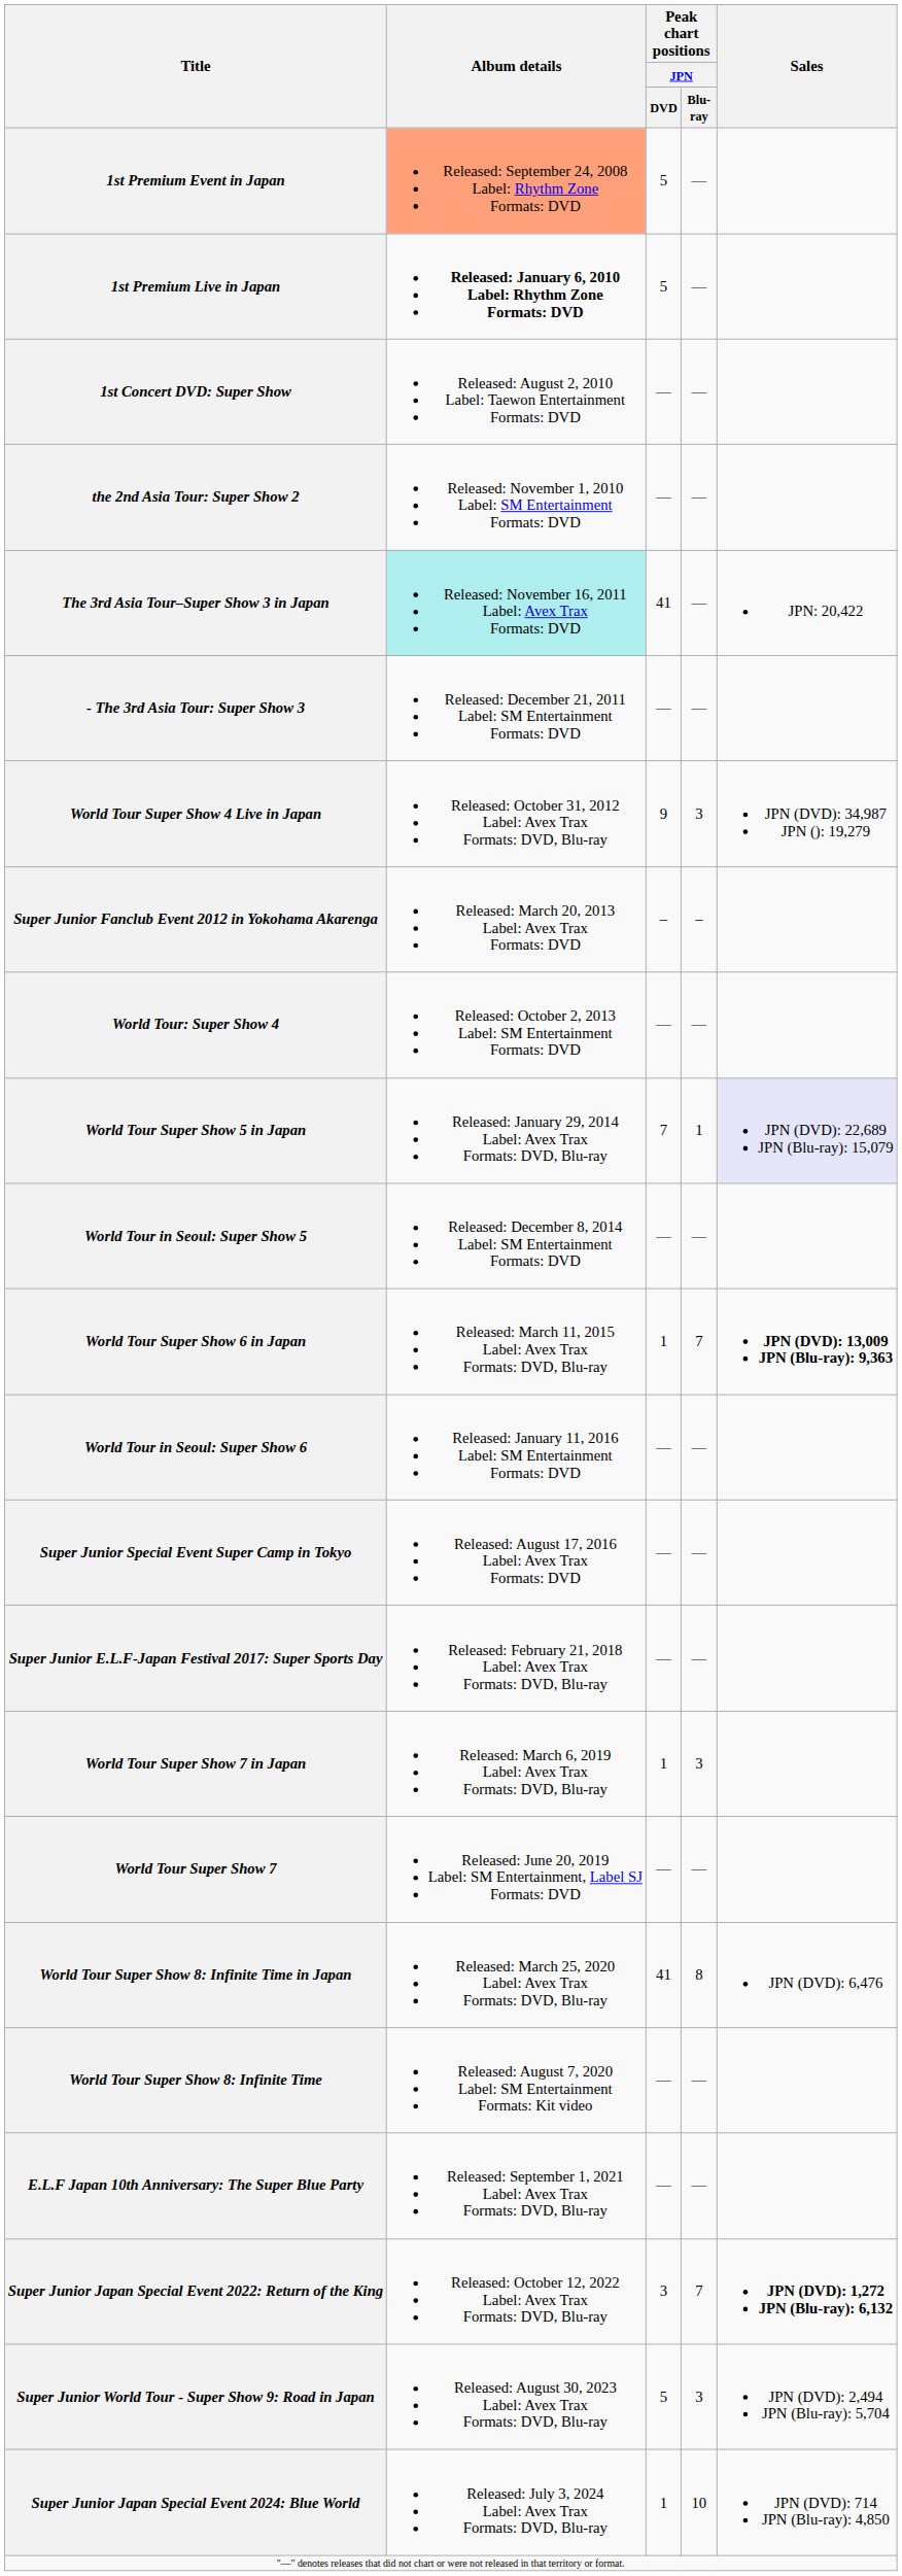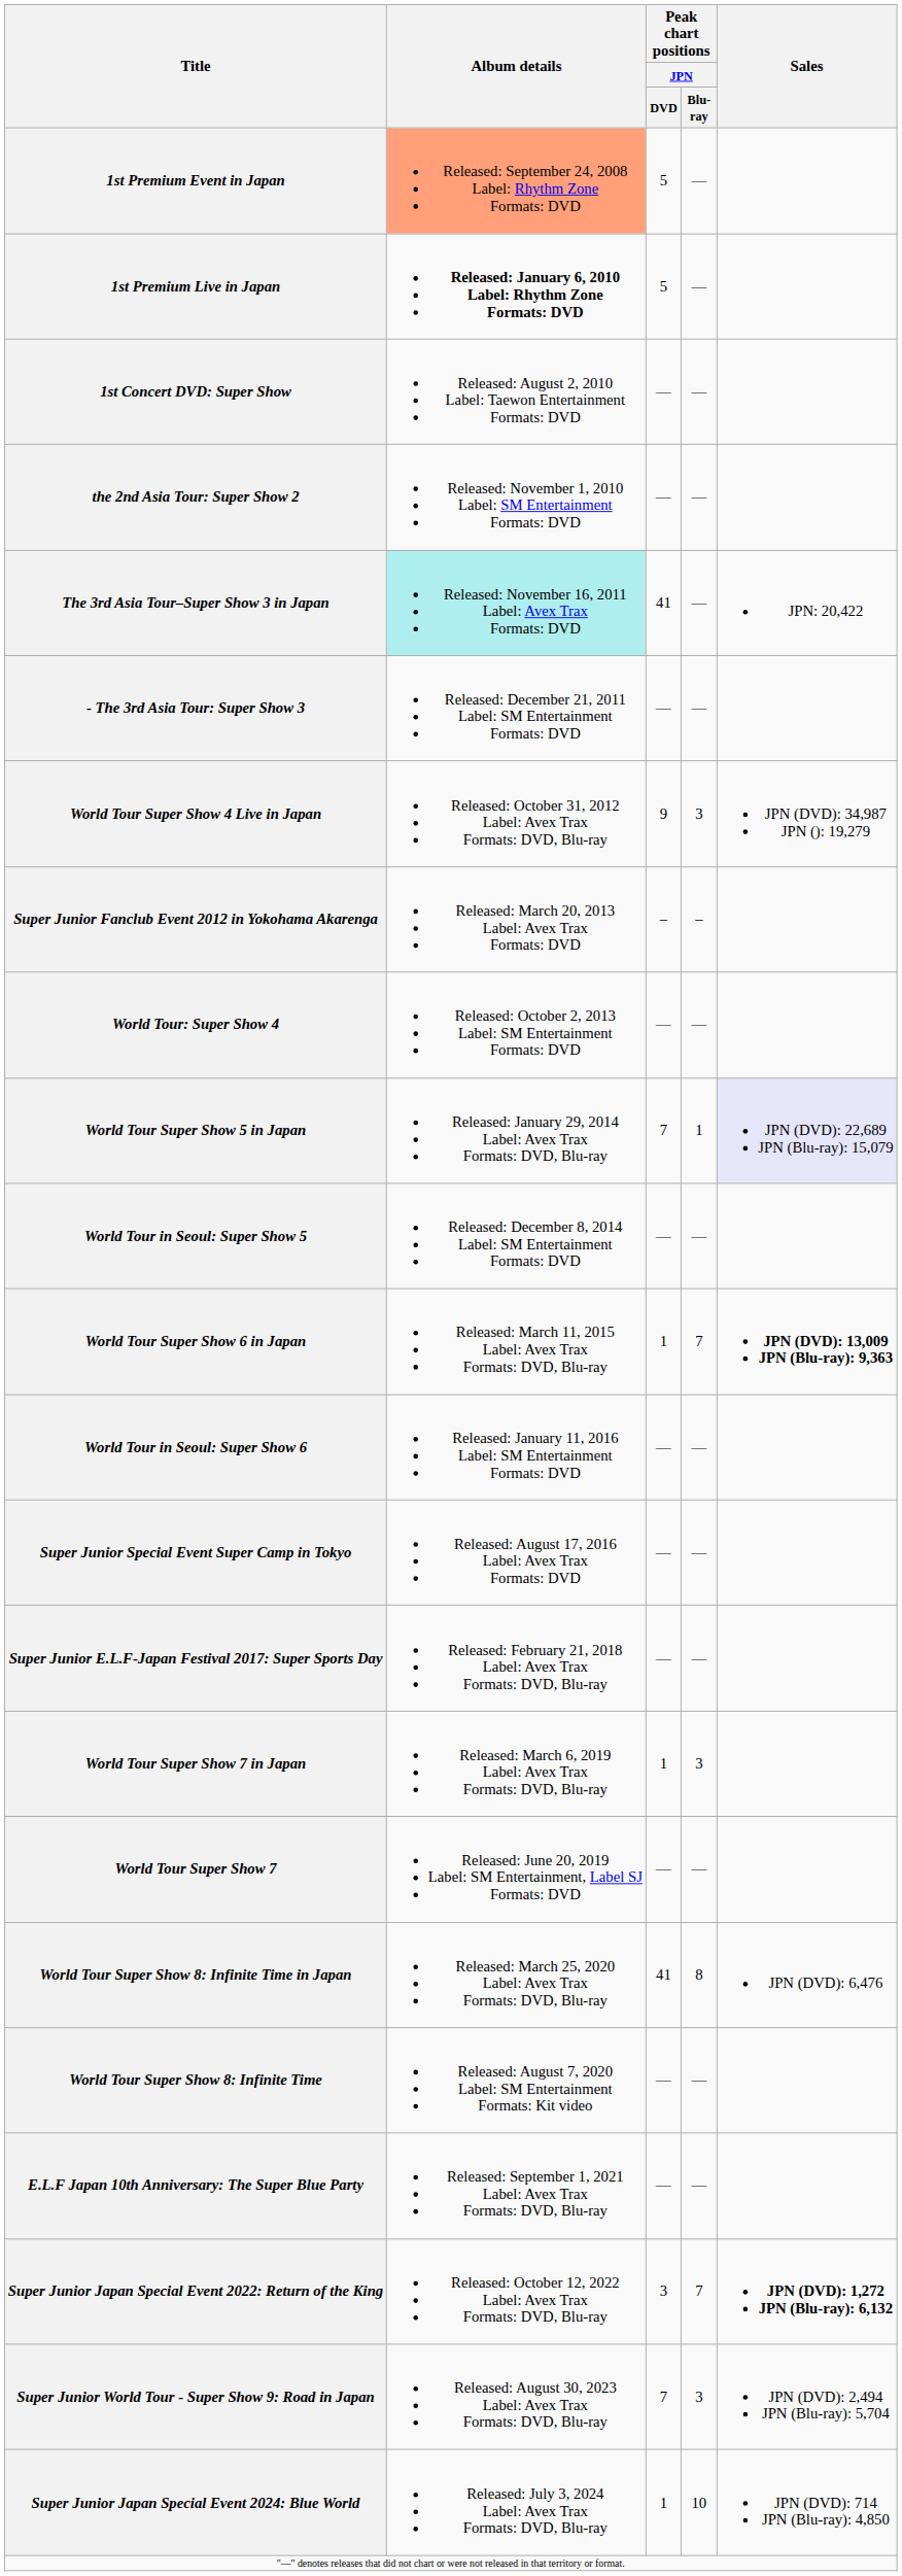 <table class="wikitable plainrowheaders" style="text-align:center;">
 <tr>
 <th scope="col" rowspan="3">Title</th>
 <th scope="col" rowspan="3">Album details</th>
 <th scope="col" colspan="2">Peak chart positions</th>
 <th scope="col" rowspan="3">Sales</th>
 </tr>
 <tr>
 <th width="60" colspan="2"><small><a href='#'>JPN</a></small></th>
 </tr>
 <tr>
 <th width="30"><small>DVD</small></th>
 <th width="30"><small>Blu-ray</small></th>
 </tr>
 <tr>
 <th scope="row"><em> 1st Premium Event in Japan</em></th>
 <td style="background: lightsalmon;"><br><ul><li>Released: September 24, 2008</li><li>Label: <a href='#'>Rhythm Zone</a></li><li>Formats: DVD</li></ul></td>
 <td>5</td>
 <td>—</td>
 <td></td>
 </tr>
 <tr>
 <th scope="row"><em> 1st Premium Live in Japan</em></th>
 <td><strong><br><ul><li>Released: January 6, 2010</li><li>Label: Rhythm Zone</li><li>Formats: DVD</li></ul></strong></td>
 <td>5</td>
 <td>—</td>
 <td></td>
 </tr>
 <tr>
 <th scope="row"><em> 1st Concert DVD: Super Show</em></th>
 <td><br><ul><li>Released: August 2, 2010</li><li>Label: Taewon Entertainment</li><li>Formats: DVD</li></ul></td>
 <td>—</td>
 <td>—</td>
 <td></td>
 </tr>
 <tr>
 <th scope="row"><em> the 2nd Asia Tour: Super Show 2</em></th>
 <td><br><ul><li>Released: November 1, 2010</li><li>Label: <a href='#'>SM Entertainment</a></li><li>Formats: DVD</li></ul></td>
 <td>—</td>
 <td>—</td>
 <td></td>
 </tr>
 <tr>
 <th scope="row"><em>The 3rd Asia Tour–Super Show 3 in Japan</em></th>
 <td style="background: paleturquoise;"><br><ul><li>Released: November 16, 2011</li><li>Label: <a href='#'>Avex Trax</a></li><li>Formats: DVD</li></ul></td>
 <td>41</td>
 <td>—</td>
 <td><br><ul><li>JPN: 20,422</li></ul></td>
 </tr>
 <tr>
 <th scope="row"><em> - The 3rd Asia Tour: Super Show 3</em></th>
 <td><br><ul><li>Released: December 21, 2011</li><li>Label: SM Entertainment</li><li>Formats: DVD</li></ul></td>
 <td>—</td>
 <td>—</td>
 <td></td>
 </tr>
 <tr>
 <th scope="row"><em> World Tour Super Show 4 Live in Japan</em></th>
 <td><br><ul><li>Released: October 31, 2012</li><li>Label: Avex Trax</li><li>Formats: DVD, Blu-ray</li></ul></td>
 <td>9</td>
 <td>3</td>
 <td><br><ul><li>JPN (DVD): 34,987</li><li>JPN (): 19,279</li></ul></td>
 </tr>
 <tr>
 <th scope="row"><em>Super Junior Fanclub Event 2012 in Yokohama Akarenga</em></th>
 <td><br><ul><li>Released: March 20, 2013</li><li>Label: Avex Trax</li><li>Formats: DVD</li></ul></td>
 <td>–</td>
 <td>–</td>
 <td></td>
 </tr>
 <tr>
 <th scope="row"><em> World Tour: Super Show 4</em></th>
 <td><br><ul><li>Released: October 2, 2013</li><li>Label: SM Entertainment</li><li>Formats: DVD</li></ul></td>
 <td>—</td>
 <td>—</td>
 <td></td>
 </tr>
 <tr>
 <th scope="row"><em> World Tour Super Show 5 in Japan</em></th>
 <td><br><ul><li>Released: January 29, 2014</li><li>Label: Avex Trax</li><li>Formats: DVD, Blu-ray</li></ul></td>
 <td>7</td>
 <td>1</td>
 <td style="background: lavender;"><br><ul><li>JPN (DVD): 22,689</li><li>JPN (Blu-ray): 15,079</li></ul></td>
 </tr>
 <tr>
 <th scope="row"><em> World Tour in Seoul: Super Show 5</em></th>
 <td><br><ul><li>Released: December 8, 2014</li><li>Label: SM Entertainment</li><li>Formats: DVD</li></ul></td>
 <td>—</td>
 <td>—</td>
 <td></td>
 </tr>
 <tr>
 <th scope="row"><em> World Tour Super Show 6 in Japan</em></th>
 <td><br><ul><li>Released: March 11, 2015</li><li>Label: Avex Trax</li><li>Formats: DVD, Blu-ray</li></ul></td>
 <td>1</td>
 <td>7</td>
 <td><strong><br><ul><li>JPN (DVD): 13,009</li><li>JPN (Blu-ray): 9,363</li></ul></strong></td>
 </tr>
 <tr>
 <th scope="row"><em> World Tour in Seoul: Super Show 6</em></th>
 <td><br><ul><li>Released: January 11, 2016</li><li>Label: SM Entertainment</li><li>Formats: DVD</li></ul></td>
 <td>—</td>
 <td>—</td>
 <td></td>
 </tr>
 <tr>
 <th scope="row"><em>Super Junior Special Event Super Camp in Tokyo</em></th>
 <td><br><ul><li>Released: August 17, 2016</li><li>Label: Avex Trax</li><li>Formats: DVD</li></ul></td>
 <td>—</td>
 <td>—</td>
 <td></td>
 </tr>
 <tr>
 <th scope="row"><em>Super Junior E.L.F-Japan Festival 2017: Super Sports Day</em></th>
 <td><br><ul><li>Released: February 21, 2018</li><li>Label: Avex Trax</li><li>Formats: DVD, Blu-ray</li></ul></td>
 <td>—</td>
 <td>—</td>
 <td></td>
 </tr>
 <tr>
 <th scope="row"><em> World Tour Super Show 7 in Japan</em></th>
 <td><br><ul><li>Released: March 6, 2019</li><li>Label: Avex Trax</li><li>Formats: DVD, Blu-ray</li></ul></td>
 <td>1</td>
 <td>3</td>
 <td></td>
 </tr>
 <tr>
 <th scope="row"><em> World Tour Super Show 7</em></th>
 <td><br><ul><li>Released: June 20, 2019</li><li>Label: SM Entertainment, <a href='#'>Label SJ</a></li><li>Formats: DVD</li></ul></td>
 <td>—</td>
 <td>—</td>
 <td></td>
 </tr>
 <tr>
 <th scope="row"><em> World Tour Super Show 8: Infinite Time in Japan</em></th>
 <td><br><ul><li>Released: March 25, 2020</li><li>Label: Avex Trax</li><li>Formats: DVD, Blu-ray</li></ul></td>
 <td>41</td>
 <td>8</td>
 <td><br><ul><li>JPN (DVD): 6,476</li></ul></td>
 </tr>
 <tr>
 <th scope="row"><em> World Tour Super Show 8: Infinite Time</em></th>
 <td><br><ul><li>Released: August 7, 2020</li><li>Label: SM Entertainment</li><li>Formats: Kit video</li></ul></td>
 <td>—</td>
 <td>—</td>
 <td></td>
 </tr>
 <tr>
 <th scope="row"><em>E.L.F Japan 10th Anniversary: The Super Blue Party</em></th>
 <td><br><ul><li>Released: September 1, 2021</li><li>Label: Avex Trax</li><li>Formats: DVD, Blu-ray</li></ul></td>
 <td>—</td>
 <td>—</td>
 <td></td>
 </tr>
 <tr>
 <th scope="row"><em>Super Junior Japan Special Event 2022: Return of the King</em></th>
 <td><br><ul><li>Released: October 12, 2022</li><li>Label: Avex Trax</li><li>Formats: DVD, Blu-ray</li></ul></td>
 <td>3</td>
 <td>7</td>
 <td><strong><br><ul><li>JPN (DVD): 1,272</li><li>JPN (Blu-ray): 6,132</li></ul></strong></td>
 </tr>
 <tr>
 <th scope="row"><em>Super Junior World Tour - Super Show 9: Road in Japan</em></th>
 <td><br><ul><li>Released: August 30, 2023</li><li>Label: Avex Trax</li><li>Formats: DVD, Blu-ray</li></ul></td>
-<td>5</td>
+<td>7</td>
 <td>3</td>
 <td><br><ul><li>JPN (DVD): 2,494</li><li>JPN (Blu-ray): 5,704 </li></ul></td>
 </tr>
 <tr>
 <th scope="row"><em>Super Junior Japan Special Event 2024: Blue World</em></th>
 <td><br><ul><li>Released: July 3, 2024</li><li>Label: Avex Trax</li><li>Formats: DVD, Blu-ray</li></ul></td>
 <td>1</td>
 <td>10</td>
 <td><br><ul><li>JPN (DVD): 714</li><li>JPN (Blu-ray): 4,850</li></ul></td>
 </tr>
 <tr>
 <td colspan="6" style="text-align:center; font-size:8pt;">"—" denotes releases that did not chart or were not released in that territory or format.</td>
 </tr>
 </table>
